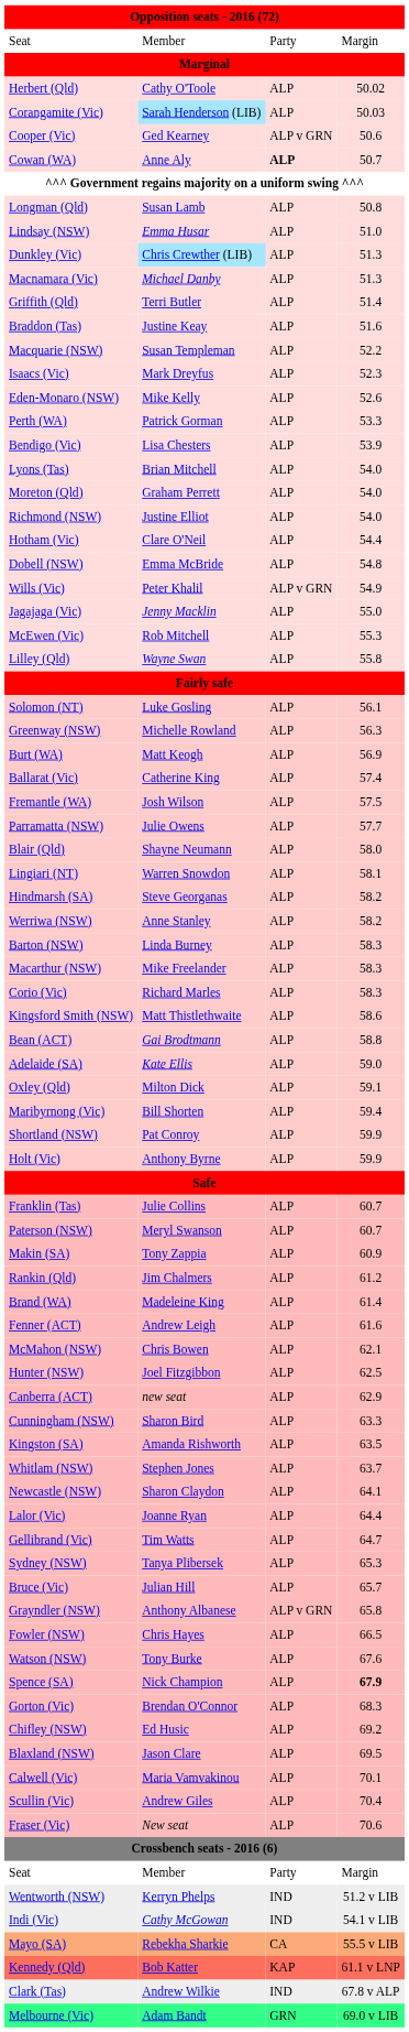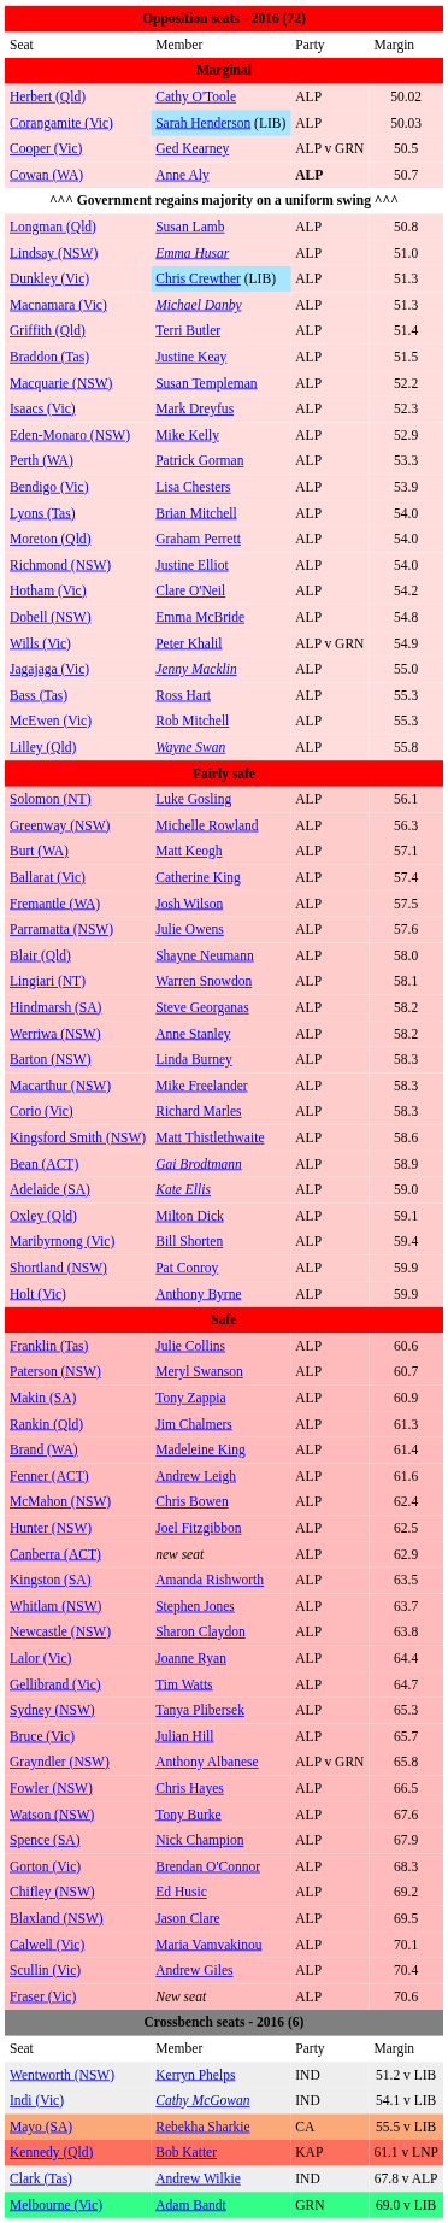 <table class="toccolours" cellpadding="5" cellspacing="0" style="float:left; margin-right:.5em; margin-top:.4em; font-size:90%;">
 <tr>
 <td colspan="4"  style="text-align:center; background:red;"><span><strong>Opposition seats - 2016 (72)</strong></span></td>
 </tr>
 <tr>
 </tr>
 <tr>
 <td>Seat</td>
 <td>Member</td>
 <td>Party</td>
 <td>Margin</td>
 </tr>
 <tr>
 <td colspan="4"  style="text-align:center; background:red;"><span><strong>Marginal</strong></span></td>
 </tr>
 <tr style="background:#fdd;">
 <td><a href='#'>Herbert (Qld)</a></td>
 <td><a href='#'>Cathy O'Toole</a></td>
 <td>ALP</td>
 <td style="text-align:center;">50.02</td>
 </tr>
 <tr style="background:#fdd;">
 <td><a href='#'>Corangamite (Vic)</a></td>
 <td style="background:#a6e7ff;"><a href='#'>Sarah Henderson</a> (LIB)</td>
 <td>ALP</td>
 <td style="text-align:center;">50.03</td>
 </tr>
 <tr style="background:#fdd;">
 <td><a href='#'>Cooper (Vic)</a></td>
 <td><a href='#'>Ged Kearney</a></td>
 <td>ALP v GRN</td>
-<td style="text-align:center;">50.6</td>
+<td style="text-align:center;">50.5</td>
 </tr>
 <tr style="background:#fdd;">
 <td><a href='#'>Cowan (WA)</a></td>
 <td><a href='#'>Anne Aly</a></td>
 <td><strong>ALP</strong></td>
 <td style="text-align:center;">50.7</td>
 </tr>
 <tr>
 <th colspan="4">^^^ Government regains majority on a uniform swing ^^^</th>
 </tr>
 <tr style="background:#fdd;">
 <td><a href='#'>Longman (Qld)</a></td>
 <td><a href='#'>Susan Lamb</a></td>
 <td>ALP</td>
 <td style="text-align:center;">50.8</td>
 </tr>
 <tr style="background:#fdd;">
 <td><a href='#'>Lindsay (NSW)</a></td>
 <td><em><a href='#'>Emma Husar</a></em></td>
 <td>ALP</td>
 <td style="text-align:center;">51.0</td>
 </tr>
 <tr style="background:#fdd;">
 <td><a href='#'>Dunkley (Vic)</a></td>
 <td style="background:#a6e7ff;"><a href='#'>Chris Crewther</a> (LIB)</td>
 <td>ALP</td>
 <td style="text-align:center;">51.3</td>
 </tr>
 <tr style="background:#fdd;">
 <td><a href='#'>Macnamara (Vic)</a></td>
 <td><em><a href='#'>Michael Danby</a></em></td>
 <td>ALP</td>
 <td style="text-align:center;">51.3</td>
 </tr>
 <tr style="background:#fdd;">
 <td><a href='#'>Griffith (Qld)</a></td>
 <td><a href='#'>Terri Butler</a></td>
 <td>ALP</td>
 <td style="text-align:center;">51.4</td>
 </tr>
 <tr style="background:#fdd;">
 <td><a href='#'>Braddon (Tas)</a></td>
 <td><a href='#'>Justine Keay</a></td>
 <td>ALP</td>
-<td style="text-align:center;">51.6</td>
+<td style="text-align:center;">51.5</td>
 </tr>
 <tr style="background:#fdd;">
 <td><a href='#'>Macquarie (NSW)</a></td>
 <td><a href='#'>Susan Templeman</a></td>
 <td>ALP</td>
 <td style="text-align:center;">52.2</td>
 </tr>
 <tr style="background:#fdd;">
 <td><a href='#'>Isaacs (Vic)</a></td>
 <td><a href='#'>Mark Dreyfus</a></td>
 <td>ALP</td>
 <td style="text-align:center;">52.3</td>
 </tr>
 <tr style="background:#fdd;">
 <td><a href='#'>Eden-Monaro (NSW)</a></td>
 <td><a href='#'>Mike Kelly</a></td>
 <td>ALP</td>
-<td style="text-align:center;">52.6</td>
+<td style="text-align:center;">52.9</td>
 </tr>
 <tr style="background:#fdd;">
 <td><a href='#'>Perth (WA)</a></td>
 <td><a href='#'>Patrick Gorman</a></td>
 <td>ALP</td>
 <td style="text-align:center;">53.3</td>
 </tr>
 <tr style="background:#fdd;">
 <td><a href='#'>Bendigo (Vic)</a></td>
 <td><a href='#'>Lisa Chesters</a></td>
 <td>ALP</td>
 <td style="text-align:center;">53.9</td>
 </tr>
 <tr style="background:#fdd;">
 <td><a href='#'>Lyons (Tas)</a></td>
 <td><a href='#'>Brian Mitchell</a></td>
 <td>ALP</td>
 <td style="text-align:center;">54.0</td>
 </tr>
 <tr style="background:#fdd;">
 <td><a href='#'>Moreton (Qld)</a></td>
 <td><a href='#'>Graham Perrett</a></td>
 <td>ALP</td>
 <td style="text-align:center;">54.0</td>
 </tr>
 <tr style="background:#fdd;">
 <td><a href='#'>Richmond (NSW)</a></td>
 <td><a href='#'>Justine Elliot</a></td>
 <td>ALP</td>
 <td style="text-align:center;">54.0</td>
 </tr>
 <tr style="background:#fdd;">
 <td><a href='#'>Hotham (Vic)</a></td>
 <td><a href='#'>Clare O'Neil</a></td>
 <td>ALP</td>
-<td style="text-align:center;">54.4</td>
+<td style="text-align:center;">54.2</td>
 </tr>
 <tr style="background:#fdd;">
 <td><a href='#'>Dobell (NSW)</a></td>
 <td><a href='#'>Emma McBride</a></td>
 <td>ALP</td>
 <td style="text-align:center;">54.8</td>
 </tr>
 <tr style="background:#fdd;">
 <td><a href='#'>Wills (Vic)</a></td>
 <td><a href='#'>Peter Khalil</a></td>
 <td>ALP v GRN</td>
 <td style="text-align:center;">54.9</td>
 </tr>
 <tr style="background:#fdd;">
 <td><a href='#'>Jagajaga (Vic)</a></td>
 <td><em><a href='#'>Jenny Macklin</a></em></td>
 <td>ALP</td>
 <td style="text-align:center;">55.0</td>
+</tr>
+<tr style="background:#fdd;">
+<td><a href='#'>Bass (Tas)</a></td>
+<td><a href='#'>Ross Hart</a></td>
+<td>ALP</td>
+<td style="text-align:center;">55.3</td>
 </tr>
 <tr style="background:#fdd;">
 <td><a href='#'>McEwen (Vic)</a></td>
 <td><a href='#'>Rob Mitchell</a></td>
 <td>ALP</td>
 <td style="text-align:center;">55.3</td>
 </tr>
 <tr style="background:#fdd;">
 <td><a href='#'>Lilley (Qld)</a></td>
 <td><em><a href='#'>Wayne Swan</a></em></td>
 <td>ALP</td>
 <td style="text-align:center;">55.8</td>
 </tr>
 <tr>
 <td colspan="4"  style="text-align:center; background:red;"><span><strong>Fairly safe</strong></span></td>
 </tr>
 <tr style="background:#fcc;">
 <td><a href='#'>Solomon (NT)</a></td>
 <td><a href='#'>Luke Gosling</a></td>
 <td>ALP</td>
 <td style="text-align:center;">56.1</td>
 </tr>
 <tr style="background:#fcc;">
 <td><a href='#'>Greenway (NSW)</a></td>
 <td><a href='#'>Michelle Rowland</a></td>
 <td>ALP</td>
 <td style="text-align:center;">56.3</td>
 </tr>
 <tr style="background:#fcc;">
 <td><a href='#'>Burt (WA)</a></td>
 <td><a href='#'>Matt Keogh</a></td>
 <td>ALP</td>
-<td style="text-align:center;">56.9</td>
+<td style="text-align:center;">57.1</td>
 </tr>
 <tr style="background:#fcc;">
 <td><a href='#'>Ballarat (Vic)</a></td>
 <td><a href='#'>Catherine King</a></td>
 <td>ALP</td>
 <td style="text-align:center;">57.4</td>
 </tr>
 <tr style="background:#fcc;">
 <td><a href='#'>Fremantle (WA)</a></td>
 <td><a href='#'>Josh Wilson</a></td>
 <td>ALP</td>
 <td style="text-align:center;">57.5</td>
 </tr>
 <tr style="background:#fcc;">
 <td><a href='#'>Parramatta (NSW)</a></td>
 <td><a href='#'>Julie Owens</a></td>
 <td>ALP</td>
-<td style="text-align:center;">57.7</td>
+<td style="text-align:center;">57.6</td>
 </tr>
 <tr style="background:#fcc;">
 <td><a href='#'>Blair (Qld)</a></td>
 <td><a href='#'>Shayne Neumann</a></td>
 <td>ALP</td>
 <td style="text-align:center;">58.0</td>
 </tr>
 <tr style="background:#fcc;">
 <td><a href='#'>Lingiari (NT)</a></td>
 <td><a href='#'>Warren Snowdon</a></td>
 <td>ALP</td>
 <td style="text-align:center;">58.1</td>
 </tr>
 <tr style="background:#fcc;">
 <td><a href='#'>Hindmarsh (SA)</a></td>
 <td><a href='#'>Steve Georganas</a></td>
 <td>ALP</td>
 <td style="text-align:center;">58.2</td>
 </tr>
 <tr style="background:#fcc;">
 <td><a href='#'>Werriwa (NSW)</a></td>
 <td><a href='#'>Anne Stanley</a></td>
 <td>ALP</td>
 <td style="text-align:center;">58.2</td>
 </tr>
 <tr style="background:#fcc;">
 <td><a href='#'>Barton (NSW)</a></td>
 <td><a href='#'>Linda Burney</a></td>
 <td>ALP</td>
 <td style="text-align:center;">58.3</td>
 </tr>
 <tr style="background:#fcc;">
 <td><a href='#'>Macarthur (NSW)</a></td>
 <td><a href='#'>Mike Freelander</a></td>
 <td>ALP</td>
 <td style="text-align:center;">58.3</td>
 </tr>
 <tr style="background:#fcc;">
 <td><a href='#'>Corio (Vic)</a></td>
 <td><a href='#'>Richard Marles</a></td>
 <td>ALP</td>
 <td style="text-align:center;">58.3</td>
 </tr>
 <tr style="background:#fcc;">
 <td><a href='#'>Kingsford Smith (NSW)</a></td>
 <td><a href='#'>Matt Thistlethwaite</a></td>
 <td>ALP</td>
 <td style="text-align:center;">58.6</td>
 </tr>
 <tr style="background:#fcc;">
 <td><a href='#'>Bean (ACT)</a></td>
 <td><em><a href='#'>Gai Brodtmann</a></em></td>
 <td>ALP</td>
-<td style="text-align:center;">58.8</td>
+<td style="text-align:center;">58.9</td>
 </tr>
 <tr style="background:#fcc;">
 <td><a href='#'>Adelaide (SA)</a></td>
 <td><em><a href='#'>Kate Ellis</a></em></td>
 <td>ALP</td>
 <td style="text-align:center;">59.0</td>
 </tr>
 <tr style="background:#fcc;">
 <td><a href='#'>Oxley (Qld)</a></td>
 <td><a href='#'>Milton Dick</a></td>
 <td>ALP</td>
 <td style="text-align:center;">59.1</td>
 </tr>
 <tr style="background:#fcc;">
 <td><a href='#'>Maribyrnong (Vic)</a></td>
 <td><a href='#'>Bill Shorten</a></td>
 <td>ALP</td>
 <td style="text-align:center;">59.4</td>
 </tr>
 <tr style="background:#fcc;">
 <td><a href='#'>Shortland (NSW)</a></td>
 <td><a href='#'>Pat Conroy</a></td>
 <td>ALP</td>
 <td style="text-align:center;">59.9</td>
 </tr>
 <tr style="background:#fcc;">
 <td><a href='#'>Holt (Vic)</a></td>
 <td><a href='#'>Anthony Byrne</a></td>
 <td>ALP</td>
 <td style="text-align:center;">59.9</td>
 </tr>
 <tr>
 <td colspan="4"  style="text-align:center; background:red;"><span><strong>Safe</strong></span></td>
 </tr>
 <tr style="background:#fbb;">
 <td><a href='#'>Franklin (Tas)</a></td>
 <td><a href='#'>Julie Collins</a></td>
 <td>ALP</td>
-<td style="text-align:center;">60.7</td>
+<td style="text-align:center;">60.6</td>
 </tr>
 <tr style="background:#fbb;">
 <td><a href='#'>Paterson (NSW)</a></td>
 <td><a href='#'>Meryl Swanson</a></td>
 <td>ALP</td>
 <td style="text-align:center;">60.7</td>
 </tr>
 <tr style="background:#fbb;">
 <td><a href='#'>Makin (SA)</a></td>
 <td><a href='#'>Tony Zappia</a></td>
 <td>ALP</td>
 <td style="text-align:center;">60.9</td>
 </tr>
 <tr style="background:#fbb;">
 <td><a href='#'>Rankin (Qld)</a></td>
 <td><a href='#'>Jim Chalmers</a></td>
 <td>ALP</td>
-<td style="text-align:center;">61.2</td>
+<td style="text-align:center;">61.3</td>
 </tr>
 <tr style="background:#fbb;">
 <td><a href='#'>Brand (WA)</a></td>
 <td><a href='#'>Madeleine King</a></td>
 <td>ALP</td>
 <td style="text-align:center;">61.4</td>
 </tr>
 <tr style="background:#fbb;">
 <td><a href='#'>Fenner (ACT)</a></td>
 <td><a href='#'>Andrew Leigh</a></td>
 <td>ALP</td>
 <td style="text-align:center;">61.6</td>
 </tr>
 <tr style="background:#fbb;">
 <td><a href='#'>McMahon (NSW)</a></td>
 <td><a href='#'>Chris Bowen</a></td>
 <td>ALP</td>
-<td style="text-align:center;">62.1</td>
+<td style="text-align:center;">62.4</td>
 </tr>
 <tr style="background:#fbb;">
 <td><a href='#'>Hunter (NSW)</a></td>
 <td><a href='#'>Joel Fitzgibbon</a></td>
 <td>ALP</td>
 <td style="text-align:center;">62.5</td>
 </tr>
 <tr style="background:#fbb;">
 <td><a href='#'>Canberra (ACT)</a></td>
 <td><em>new seat</em></td>
 <td>ALP</td>
 <td style="text-align:center;">62.9</td>
-</tr>
-<tr style="background:#fbb;">
-<td><a href='#'>Cunningham (NSW)</a></td>
-<td><a href='#'>Sharon Bird</a></td>
-<td>ALP</td>
-<td style="text-align:center;">63.3</td>
 </tr>
 <tr style="background:#fbb;">
 <td><a href='#'>Kingston (SA)</a></td>
 <td><a href='#'>Amanda Rishworth</a></td>
 <td>ALP</td>
 <td style="text-align:center;">63.5</td>
 </tr>
 <tr style="background:#fbb;">
 <td><a href='#'>Whitlam (NSW)</a></td>
 <td><a href='#'>Stephen Jones</a></td>
 <td>ALP</td>
 <td style="text-align:center;">63.7</td>
 </tr>
 <tr style="background:#fbb;">
 <td><a href='#'>Newcastle (NSW)</a></td>
 <td><a href='#'>Sharon Claydon</a></td>
 <td>ALP</td>
-<td style="text-align:center;">64.1</td>
+<td style="text-align:center;">63.8</td>
 </tr>
 <tr style="background:#fbb;">
 <td><a href='#'>Lalor (Vic)</a></td>
 <td><a href='#'>Joanne Ryan</a></td>
 <td>ALP</td>
 <td style="text-align:center;">64.4</td>
 </tr>
 <tr style="background:#fbb;">
 <td><a href='#'>Gellibrand (Vic)</a></td>
 <td><a href='#'>Tim Watts</a></td>
 <td>ALP</td>
 <td style="text-align:center;">64.7</td>
 </tr>
 <tr style="background:#fbb;">
 <td><a href='#'>Sydney (NSW)</a></td>
 <td><a href='#'>Tanya Plibersek</a></td>
 <td>ALP</td>
 <td style="text-align:center;">65.3</td>
 </tr>
 <tr style="background:#fbb;">
 <td><a href='#'>Bruce (Vic)</a></td>
 <td><a href='#'>Julian Hill</a></td>
 <td>ALP</td>
 <td style="text-align:center;">65.7</td>
 </tr>
 <tr style="background:#fbb;">
 <td><a href='#'>Grayndler (NSW)</a></td>
 <td><a href='#'>Anthony Albanese</a></td>
 <td>ALP v GRN</td>
 <td style="text-align:center;">65.8</td>
 </tr>
 <tr style="background:#fbb;">
 <td><a href='#'>Fowler (NSW)</a></td>
 <td><a href='#'>Chris Hayes</a></td>
 <td>ALP</td>
 <td style="text-align:center;">66.5</td>
 </tr>
 <tr style="background:#fbb;">
 <td><a href='#'>Watson (NSW)</a></td>
 <td><a href='#'>Tony Burke</a></td>
 <td>ALP</td>
 <td style="text-align:center;">67.6</td>
 </tr>
 <tr style="background:#fbb;">
 <td><a href='#'>Spence (SA)</a></td>
 <td><a href='#'>Nick Champion</a></td>
 <td>ALP</td>
-<td style="text-align:center;"><strong>67.9</strong></td>
+<td style="text-align:center;">67.9</td>
 </tr>
 <tr style="background:#fbb;">
 <td><a href='#'>Gorton (Vic)</a></td>
 <td><a href='#'>Brendan O'Connor</a></td>
 <td>ALP</td>
 <td style="text-align:center;">68.3</td>
 </tr>
 <tr style="background:#fbb;">
 <td><a href='#'>Chifley (NSW)</a></td>
 <td><a href='#'>Ed Husic</a></td>
 <td>ALP</td>
 <td style="text-align:center;">69.2</td>
 </tr>
 <tr style="background:#fbb;">
 <td><a href='#'>Blaxland (NSW)</a></td>
 <td><a href='#'>Jason Clare</a></td>
 <td>ALP</td>
 <td style="text-align:center;">69.5</td>
 </tr>
 <tr style="background:#fbb;">
 <td><a href='#'>Calwell (Vic)</a></td>
 <td><a href='#'>Maria Vamvakinou</a></td>
 <td>ALP</td>
 <td style="text-align:center;">70.1</td>
 </tr>
 <tr style="background:#fbb;">
 <td><a href='#'>Scullin (Vic)</a></td>
 <td><a href='#'>Andrew Giles</a></td>
 <td>ALP</td>
 <td style="text-align:center;">70.4</td>
 </tr>
 <tr style="background:#fbb;">
 <td><a href='#'>Fraser (Vic)</a></td>
 <td><em>New seat</em></td>
 <td>ALP</td>
 <td style="text-align:center;">70.6</td>
 </tr>
 <tr>
 <td colspan="4"  style="text-align:center; background:gray;"><span><strong>Crossbench seats - 2016 (6)</strong></span></td>
 </tr>
 <tr>
 </tr>
 <tr>
 <td>Seat</td>
 <td>Member</td>
 <td>Party</td>
 <td>Margin</td>
 </tr>
 <tr>
 </tr>
 <tr style="background:#eee;">
 <td><a href='#'>Wentworth (NSW)</a></td>
 <td><a href='#'>Kerryn Phelps</a></td>
 <td>IND</td>
 <td style="text-align:center;">51.2 v LIB</td>
 </tr>
 <tr style="background:#eee;">
 <td><a href='#'>Indi (Vic)</a></td>
 <td><em><a href='#'>Cathy McGowan</a></em></td>
 <td>IND</td>
 <td style="text-align:center;">54.1 v LIB</td>
 </tr>
 <tr style="background:#fba978;">
 <td><a href='#'>Mayo (SA)</a></td>
 <td><a href='#'>Rebekha Sharkie</a></td>
 <td>CA</td>
 <td style="text-align:center;">55.5 v LIB</td>
 </tr>
 <tr style="background:#fe6f5e;">
 <td><a href='#'>Kennedy (Qld)</a></td>
 <td><a href='#'>Bob Katter</a></td>
 <td>KAP</td>
 <td style="text-align:center;">61.1 v LNP</td>
 </tr>
 <tr style="background:#eee;">
 <td><a href='#'>Clark (Tas)</a></td>
 <td><a href='#'>Andrew Wilkie</a></td>
 <td>IND</td>
 <td style="text-align:center;">67.8 v ALP</td>
 </tr>
 <tr style="background:#33ff88;">
 <td><a href='#'>Melbourne (Vic)</a></td>
 <td><a href='#'>Adam Bandt</a></td>
 <td>GRN</td>
 <td style="text-align:center;">69.0 v LIB</td>
 </tr>
 </table>
